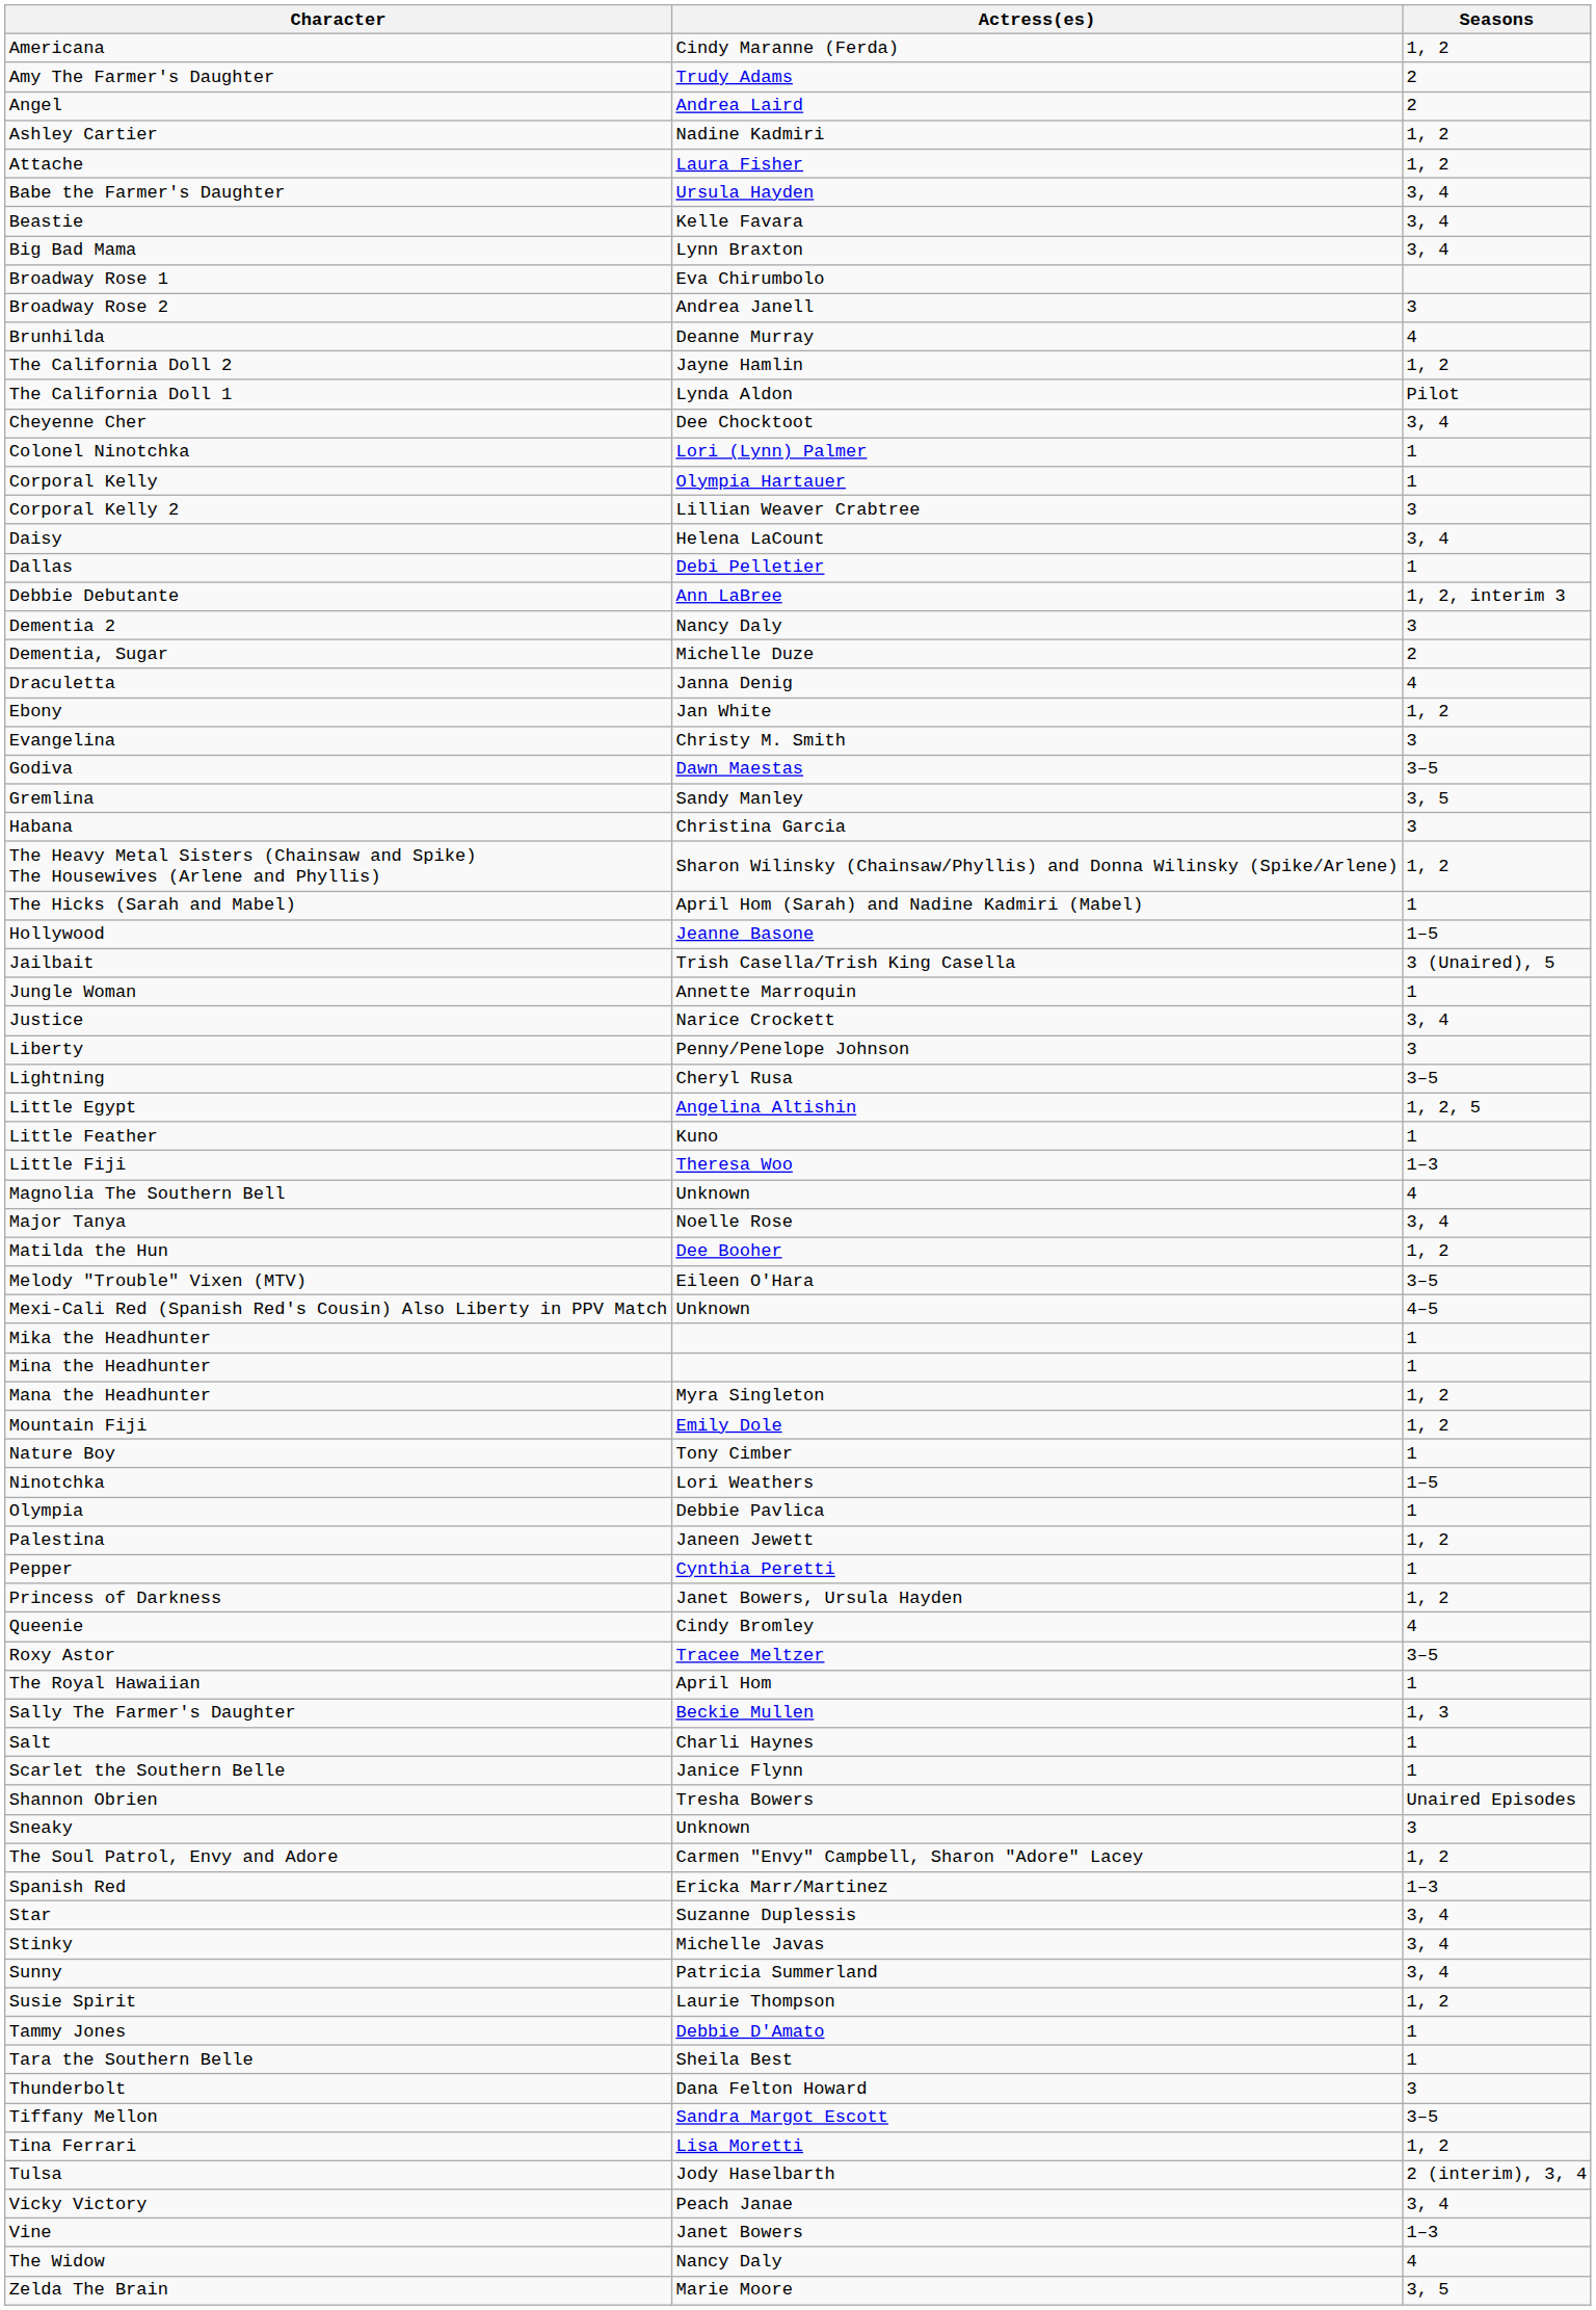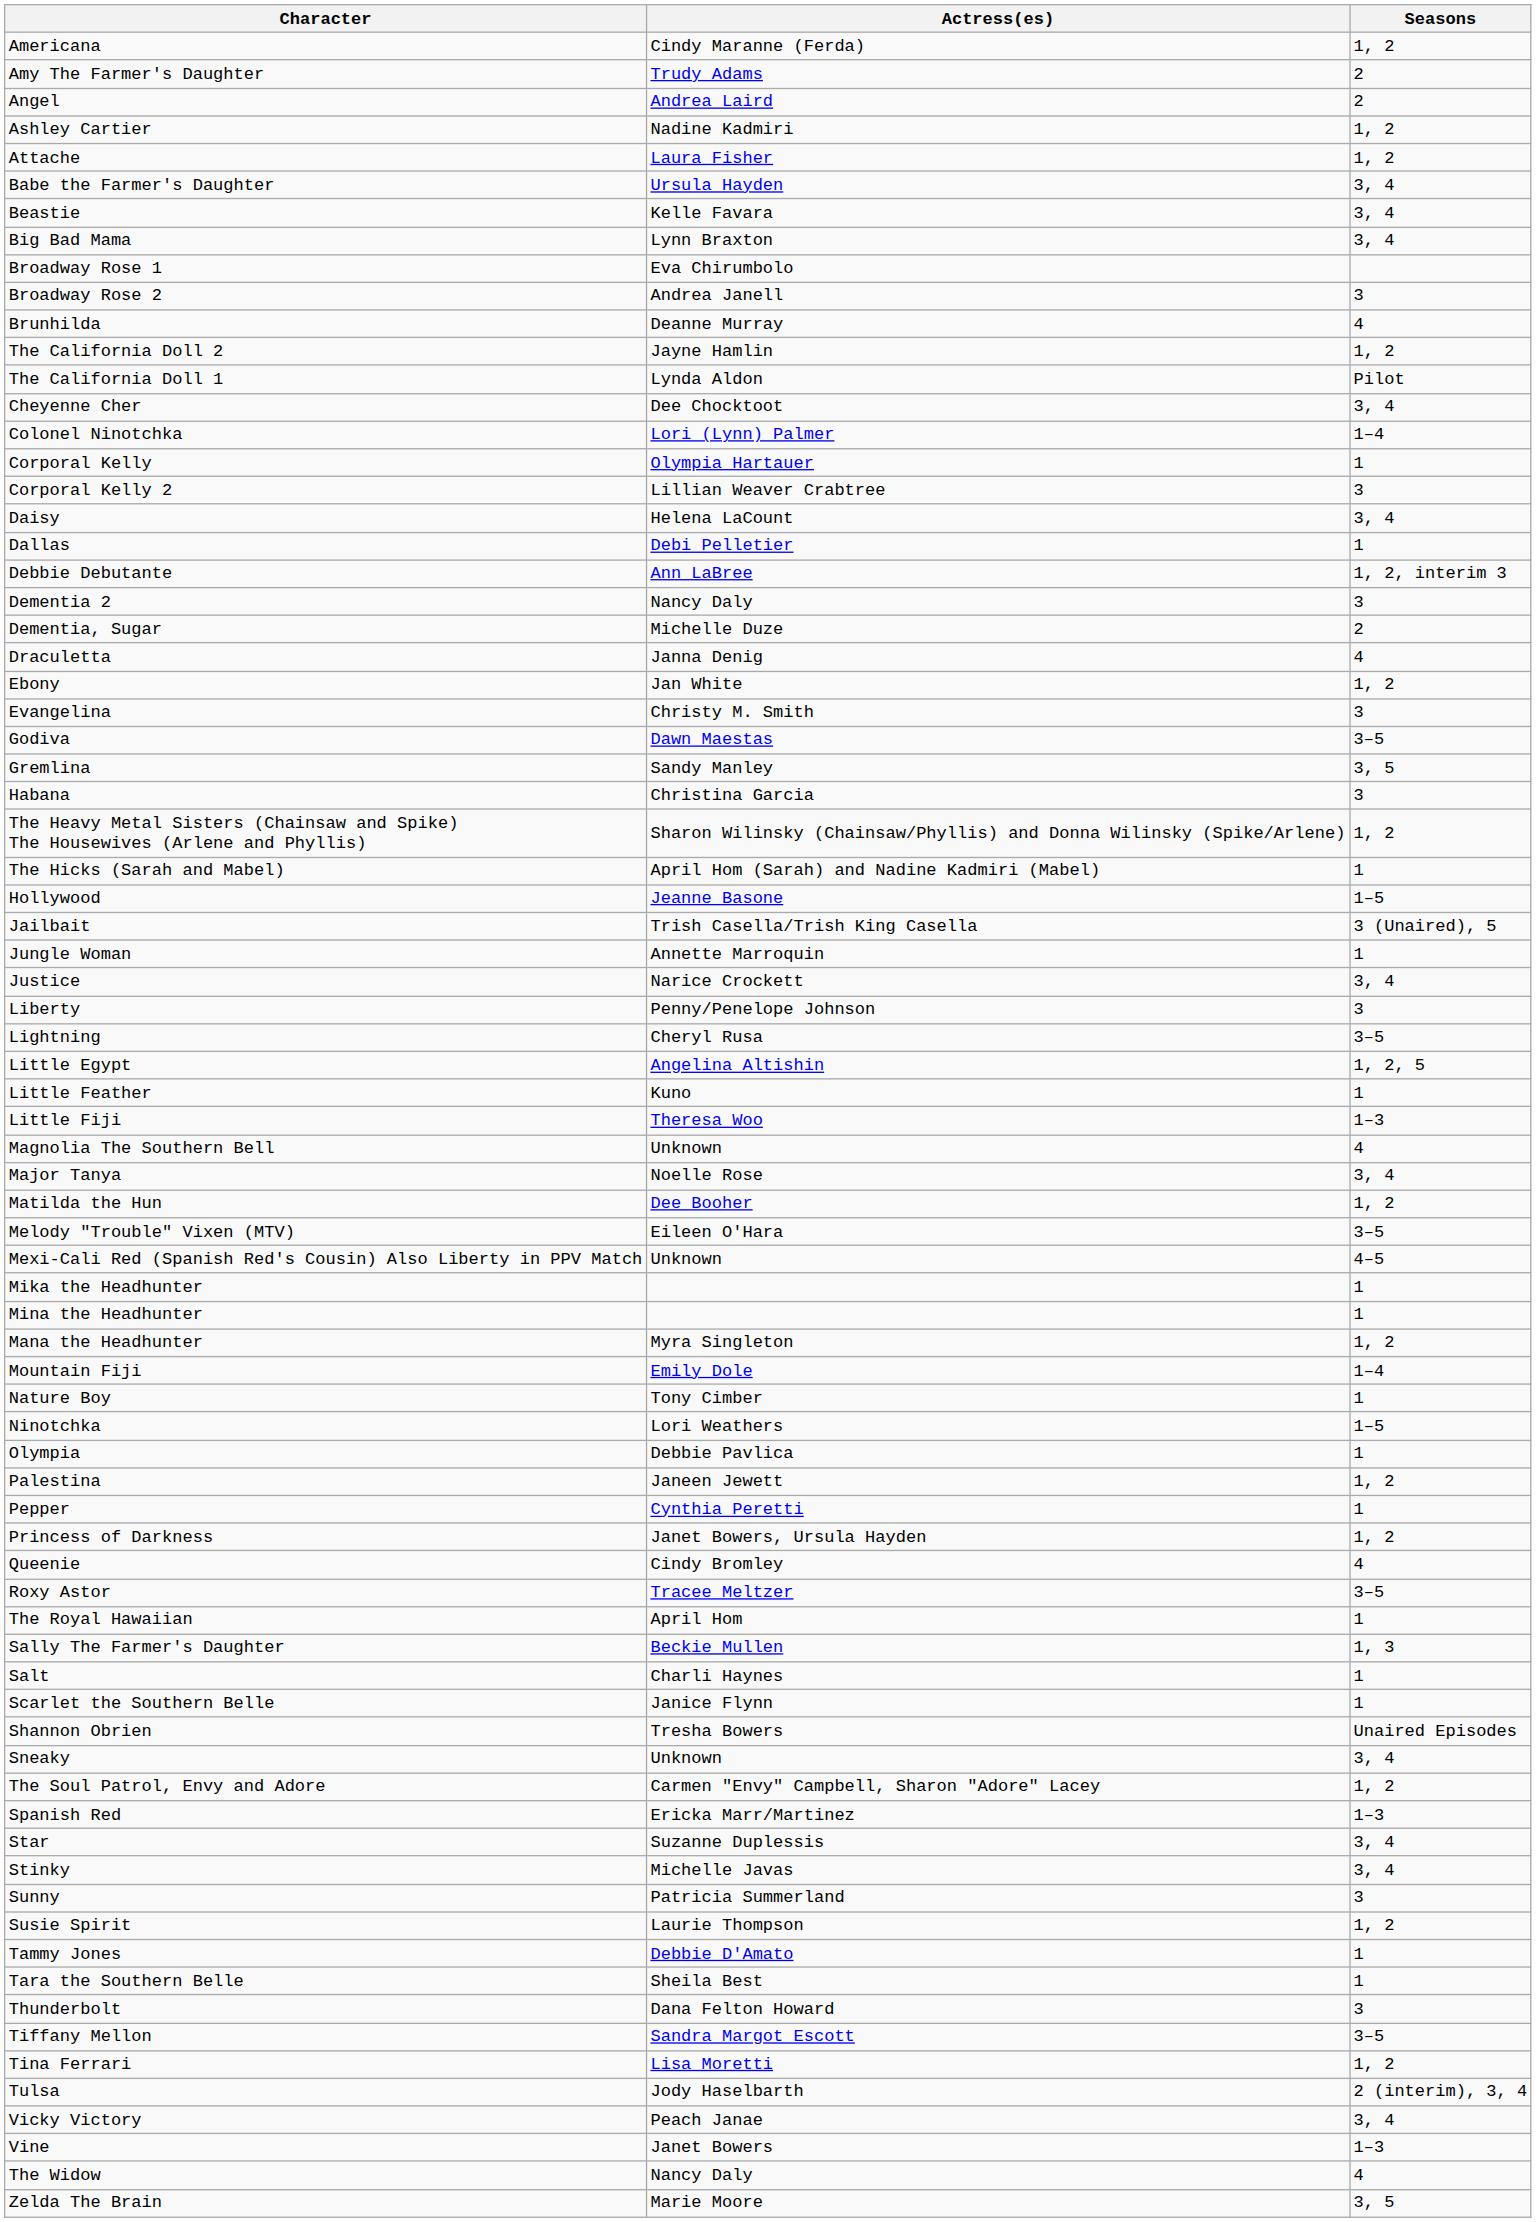 <table class="wikitable sortable">
 <tr>
 <th>Character</th>
 <th>Actress(es)</th>
 <th>Seasons</th>
 </tr>
 <tr>
 <td>Americana</td>
 <td>Cindy Maranne (Ferda)</td>
 <td>1, 2</td>
 </tr>
 <tr>
 <td>Amy The Farmer's Daughter</td>
 <td><a href='#'>Trudy Adams</a></td>
 <td>2</td>
 </tr>
 <tr>
 <td>Angel</td>
 <td><a href='#'>Andrea Laird</a></td>
 <td>2</td>
 </tr>
 <tr>
 <td>Ashley Cartier</td>
 <td>Nadine Kadmiri</td>
 <td>1, 2</td>
 </tr>
 <tr>
 <td>Attache</td>
 <td><a href='#'>Laura Fisher</a></td>
 <td>1, 2</td>
 </tr>
 <tr>
 <td>Babe the Farmer's Daughter</td>
 <td><a href='#'>Ursula Hayden</a></td>
 <td>3, 4</td>
 </tr>
 <tr>
 <td>Beastie</td>
 <td>Kelle Favara</td>
 <td>3, 4</td>
 </tr>
 <tr>
 <td>Big Bad Mama</td>
 <td>Lynn Braxton</td>
 <td>3, 4</td>
 </tr>
 <tr>
 <td>Broadway Rose 1</td>
 <td>Eva Chirumbolo</td>
 <td></td>
 </tr>
 <tr>
 <td>Broadway Rose 2</td>
 <td>Andrea Janell</td>
 <td>3</td>
 </tr>
 <tr>
 <td>Brunhilda</td>
 <td>Deanne Murray</td>
 <td>4</td>
 </tr>
 <tr>
 <td>The California Doll 2</td>
 <td>Jayne Hamlin</td>
 <td>1, 2</td>
 </tr>
 <tr>
 <td>The California Doll 1</td>
 <td>Lynda Aldon</td>
 <td>Pilot</td>
 </tr>
 <tr>
 <td>Cheyenne Cher</td>
 <td>Dee Chocktoot</td>
 <td>3, 4</td>
 </tr>
 <tr>
 <td>Colonel Ninotchka</td>
 <td><a href='#'>Lori (Lynn) Palmer</a></td>
-<td>1</td>
+<td>1–4</td>
 </tr>
 <tr>
 <td>Corporal Kelly</td>
 <td><a href='#'>Olympia Hartauer</a></td>
 <td>1</td>
 </tr>
 <tr>
 <td>Corporal Kelly 2</td>
 <td>Lillian Weaver Crabtree</td>
 <td>3</td>
 </tr>
 <tr>
 <td>Daisy</td>
 <td>Helena LaCount</td>
 <td>3, 4</td>
 </tr>
 <tr>
 <td>Dallas</td>
 <td><a href='#'>Debi Pelletier</a></td>
 <td>1</td>
 </tr>
 <tr>
 <td>Debbie Debutante</td>
 <td><a href='#'>Ann LaBree</a></td>
 <td>1, 2, interim 3</td>
 </tr>
 <tr>
 <td>Dementia 2</td>
 <td>Nancy Daly</td>
 <td>3</td>
 </tr>
 <tr>
 <td>Dementia, Sugar</td>
 <td>Michelle Duze</td>
 <td>2</td>
 </tr>
 <tr>
 <td>Draculetta</td>
 <td>Janna Denig</td>
 <td>4</td>
 </tr>
 <tr>
 <td>Ebony</td>
 <td>Jan White</td>
 <td>1, 2</td>
 </tr>
 <tr>
 <td>Evangelina</td>
 <td>Christy M. Smith</td>
 <td>3</td>
 </tr>
 <tr>
 <td>Godiva</td>
 <td><a href='#'>Dawn Maestas</a></td>
 <td>3–5</td>
 </tr>
 <tr>
 <td>Gremlina</td>
 <td>Sandy Manley</td>
 <td>3, 5</td>
 </tr>
 <tr>
 <td>Habana</td>
 <td>Christina Garcia</td>
 <td>3</td>
 </tr>
 <tr>
 <td>The Heavy Metal Sisters (Chainsaw and Spike)<br>The Housewives (Arlene and Phyllis)</td>
 <td>Sharon Wilinsky (Chainsaw/Phyllis) and Donna Wilinsky (Spike/Arlene)</td>
 <td>1, 2</td>
 </tr>
 <tr>
 <td>The Hicks (Sarah and Mabel)</td>
 <td>April Hom (Sarah) and Nadine Kadmiri (Mabel)</td>
 <td>1</td>
 </tr>
 <tr>
 <td>Hollywood</td>
 <td><a href='#'>Jeanne Basone</a></td>
 <td>1–5</td>
 </tr>
 <tr>
 <td>Jailbait</td>
 <td>Trish Casella/Trish King Casella</td>
 <td>3 (Unaired), 5</td>
 </tr>
 <tr>
 <td>Jungle Woman</td>
 <td>Annette Marroquin</td>
 <td>1</td>
 </tr>
 <tr>
 <td>Justice</td>
 <td>Narice Crockett</td>
 <td>3, 4</td>
 </tr>
 <tr>
 <td>Liberty</td>
 <td>Penny/Penelope Johnson</td>
 <td>3</td>
 </tr>
 <tr>
 <td>Lightning</td>
 <td>Cheryl Rusa</td>
 <td>3–5</td>
 </tr>
 <tr>
 <td>Little Egypt</td>
 <td><a href='#'>Angelina Altishin</a></td>
 <td>1, 2, 5</td>
 </tr>
 <tr>
 <td>Little Feather</td>
 <td>Kuno</td>
 <td>1</td>
 </tr>
 <tr>
 <td>Little Fiji</td>
 <td><a href='#'>Theresa Woo</a></td>
 <td>1–3</td>
 </tr>
 <tr>
 <td>Magnolia The Southern Bell</td>
 <td>Unknown</td>
 <td>4</td>
 </tr>
 <tr>
 <td>Major Tanya</td>
 <td>Noelle Rose</td>
 <td>3, 4</td>
 </tr>
 <tr>
 <td>Matilda the Hun</td>
 <td><a href='#'>Dee Booher</a></td>
 <td>1, 2</td>
 </tr>
 <tr>
 <td>Melody "Trouble" Vixen (MTV)</td>
 <td>Eileen O'Hara</td>
 <td>3–5</td>
 </tr>
 <tr>
 <td>Mexi-Cali Red (Spanish Red's Cousin) Also Liberty in PPV Match</td>
 <td>Unknown</td>
 <td>4–5</td>
 </tr>
 <tr>
 <td>Mika the Headhunter</td>
 <td></td>
 <td>1</td>
 </tr>
 <tr>
 <td>Mina the Headhunter</td>
 <td></td>
 <td>1</td>
 </tr>
 <tr>
 <td>Mana the Headhunter</td>
 <td>Myra Singleton</td>
 <td>1, 2</td>
 </tr>
 <tr>
 <td>Mountain Fiji</td>
 <td><a href='#'>Emily Dole</a></td>
-<td>1, 2</td>
+<td>1–4</td>
 </tr>
 <tr>
 <td>Nature Boy</td>
 <td>Tony Cimber</td>
 <td>1</td>
 </tr>
 <tr>
 <td>Ninotchka</td>
 <td>Lori Weathers</td>
 <td>1–5</td>
 </tr>
 <tr>
 <td>Olympia</td>
 <td>Debbie Pavlica</td>
 <td>1</td>
 </tr>
 <tr>
 <td>Palestina</td>
 <td>Janeen Jewett</td>
 <td>1, 2</td>
 </tr>
 <tr>
 <td>Pepper</td>
 <td><a href='#'>Cynthia Peretti</a></td>
 <td>1</td>
 </tr>
 <tr>
 <td>Princess of Darkness</td>
 <td>Janet Bowers, Ursula Hayden</td>
 <td>1, 2</td>
 </tr>
 <tr>
 <td>Queenie</td>
 <td>Cindy Bromley</td>
 <td>4</td>
 </tr>
 <tr>
 <td>Roxy Astor</td>
 <td><a href='#'>Tracee Meltzer</a></td>
 <td>3–5</td>
 </tr>
 <tr>
 <td>The Royal Hawaiian</td>
 <td>April Hom</td>
 <td>1</td>
 </tr>
 <tr>
 <td>Sally The Farmer's Daughter</td>
 <td><a href='#'>Beckie Mullen</a></td>
 <td>1, 3</td>
 </tr>
 <tr>
 <td>Salt</td>
 <td>Charli Haynes</td>
 <td>1</td>
 </tr>
 <tr>
 <td>Scarlet the Southern Belle</td>
 <td>Janice Flynn</td>
 <td>1</td>
 </tr>
 <tr>
 <td>Shannon Obrien</td>
 <td>Tresha Bowers</td>
 <td>Unaired Episodes</td>
 </tr>
 <tr>
 <td>Sneaky</td>
 <td>Unknown</td>
-<td>3 </td>
+<td>3, 4</td>
 </tr>
 <tr>
 <td>The Soul Patrol, Envy and Adore</td>
 <td>Carmen "Envy" Campbell, Sharon "Adore" Lacey</td>
 <td>1, 2</td>
 </tr>
 <tr>
 <td>Spanish Red</td>
 <td>Ericka Marr/Martinez</td>
 <td>1–3</td>
 </tr>
 <tr>
 <td>Star</td>
 <td>Suzanne Duplessis</td>
 <td>3, 4</td>
 </tr>
 <tr>
 <td>Stinky</td>
 <td>Michelle Javas</td>
 <td>3, 4</td>
 </tr>
 <tr>
 <td>Sunny</td>
 <td>Patricia Summerland</td>
-<td>3, 4</td>
+<td>3 </td>
 </tr>
 <tr>
 <td>Susie Spirit</td>
 <td>Laurie Thompson</td>
 <td>1, 2</td>
 </tr>
 <tr>
 <td>Tammy Jones</td>
 <td><a href='#'>Debbie D'Amato</a></td>
 <td>1</td>
 </tr>
 <tr>
 <td>Tara the Southern Belle</td>
 <td>Sheila Best</td>
 <td>1</td>
 </tr>
 <tr>
 <td>Thunderbolt</td>
 <td>Dana Felton Howard</td>
 <td>3</td>
 </tr>
 <tr>
 <td>Tiffany Mellon</td>
 <td><a href='#'>Sandra Margot Escott</a></td>
 <td>3–5</td>
 </tr>
 <tr>
 <td>Tina Ferrari</td>
 <td><a href='#'>Lisa Moretti</a></td>
 <td>1, 2</td>
 </tr>
 <tr>
 <td>Tulsa</td>
 <td>Jody Haselbarth</td>
 <td>2 (interim), 3, 4</td>
 </tr>
 <tr>
 <td>Vicky Victory</td>
 <td>Peach Janae</td>
 <td>3, 4</td>
 </tr>
 <tr>
 <td>Vine</td>
 <td>Janet Bowers</td>
 <td>1–3</td>
 </tr>
 <tr>
 <td>The Widow</td>
 <td>Nancy Daly</td>
 <td>4</td>
 </tr>
 <tr>
 <td>Zelda The Brain</td>
 <td>Marie Moore</td>
 <td>3, 5</td>
 </tr>
 </table>
